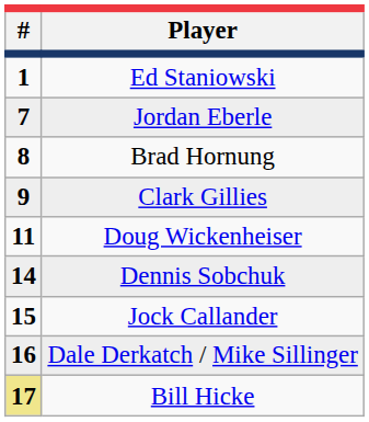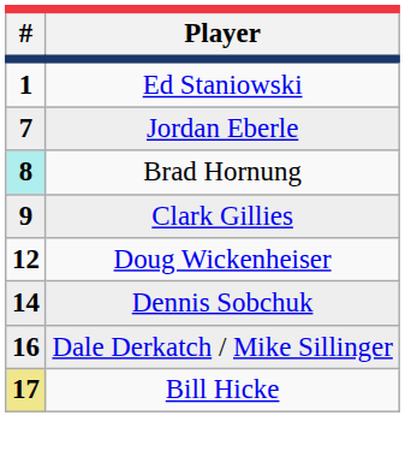 <table class="wikitable">
 <tr style="border-top:#EF3841 5px solid; border-bottom:#193768 5px solid;">
 <th>#</th>
 <th>Player</th>
 </tr>
 <tr style="text-align:center;">
 <td><strong>1</strong></td>
 <td><a href='#'>Ed Staniowski</a></td>
 </tr>
 <tr style="text-align:center;" bgcolor="#eeeeee">
 <td><strong>7</strong></td>
 <td><a href='#'>Jordan Eberle</a></td>
 </tr>
 <tr style="text-align:center;">
-<td><strong>8</strong></td>
+<td style="background: paleturquoise;"><strong>8</strong></td>
 <td>Brad Hornung</td>
 </tr>
 <tr style="text-align:center;" bgcolor="#eeeeee">
 <td><strong>9</strong></td>
 <td><a href='#'>Clark Gillies</a></td>
 </tr>
 <tr style="text-align:center;">
-<td><strong>11</strong></td>
+<td><strong>12</strong></td>
 <td><a href='#'>Doug Wickenheiser</a></td>
 </tr>
 <tr style="text-align:center;" bgcolor="#eeeeee">
 <td><strong>14</strong></td>
 <td><a href='#'>Dennis Sobchuk</a></td>
-</tr>
-<tr style="text-align:center;">
-<td><strong>15</strong></td>
-<td><a href='#'>Jock Callander</a></td>
 </tr>
 <tr style="text-align:center;" bgcolor="#eeeeee">
 <td><strong>16</strong></td>
 <td><a href='#'>Dale Derkatch</a> / <a href='#'>Mike Sillinger</a></td>
 </tr>
 <tr style="text-align:center;">
 <td style="background: khaki;"><strong>17</strong></td>
 <td><a href='#'>Bill Hicke</a></td>
 </tr>
 </table>
